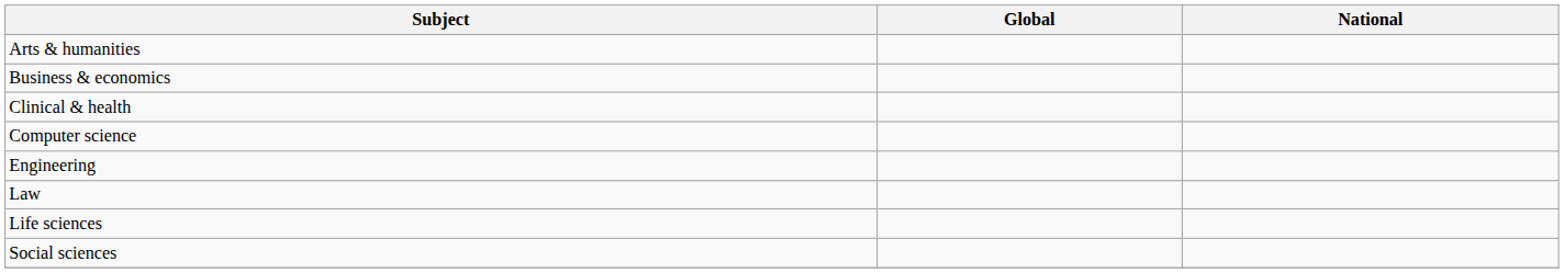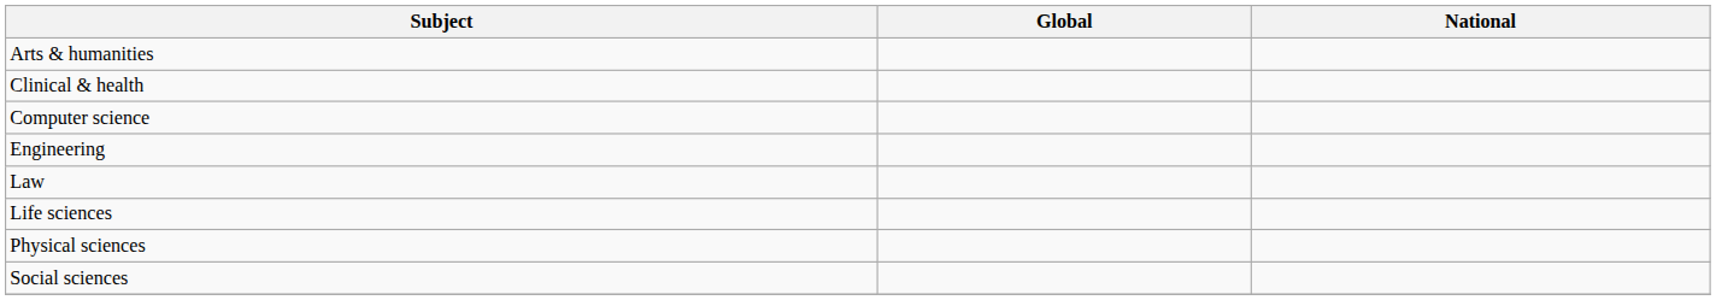 <table class="wikitable sortable" style="width: 100%; font-size: 90%">
 <tr>
 <th>Subject</th>
 <th>Global</th>
 <th>National</th>
 </tr>
 <tr>
 <td>Arts & humanities</td>
 <td data-sort-value="126–150"></td>
 <td data-sort-value="4"></td>
-</tr>
-<tr>
-<td>Business & economics</td>
-<td data-sort-value="25"></td>
-<td data-sort-value="3"></td>
 </tr>
 <tr>
 <td>Clinical & health</td>
 <td data-sort-value="52"></td>
 <td data-sort-value="4"></td>
 </tr>
 <tr>
 <td>Computer science</td>
 <td data-sort-value="30"></td>
 <td data-sort-value="3"></td>
 </tr>
 <tr>
 <td>Engineering</td>
 <td data-sort-value="23"></td>
 <td data-sort-value="3"></td>
 </tr>
 <tr>
 <td>Law</td>
 <td data-sort-value="71"></td>
 <td data-sort-value="2"></td>
 </tr>
 <tr>
 <td>Life sciences</td>
 <td data-sort-value="48"></td>
 <td data-sort-value="4"></td>
 </tr>
 <tr>
+<td>Physical sciences</td>
+<td data-sort-value="36"></td>
+<td data-sort-value="6"></td>
+</tr>
+<tr>
 <td>Social sciences</td>
 <td data-sort-value="101–125"></td>
 <td data-sort-value="3–5"></td>
 </tr>
 <tr>
 </tr>
 </table>
